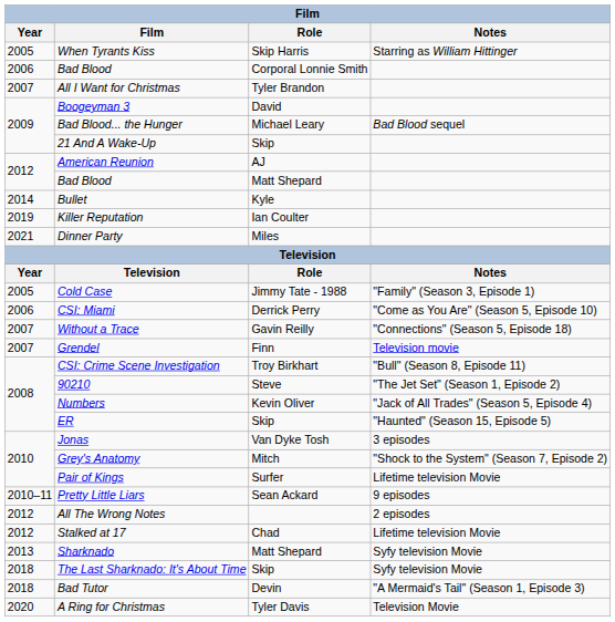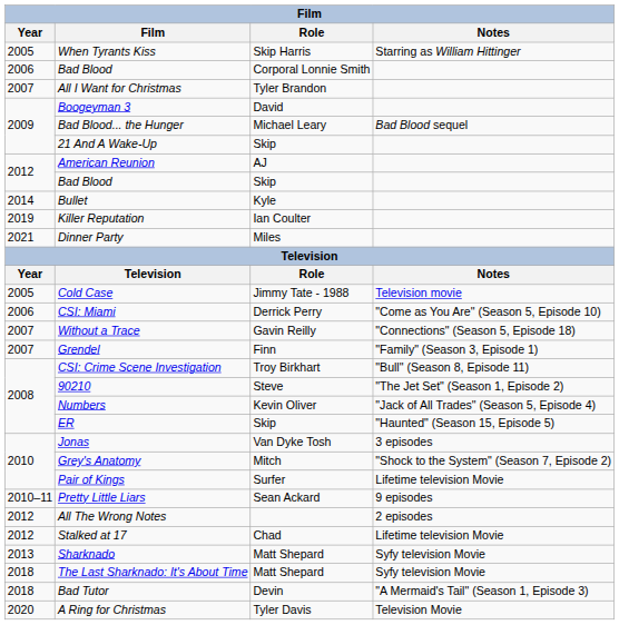 <table class="wikitable">
 <tr>
 <th colspan="4" style="background: LightSteelBlue">Film</th>
 </tr>
 <tr>
 <th>Year</th>
 <th>Film</th>
 <th>Role</th>
 <th>Notes</th>
 </tr>
 <tr>
 <td>2005</td>
 <td><em>When Tyrants Kiss</em></td>
 <td>Skip Harris</td>
 <td>Starring as <em>William Hittinger</em></td>
 </tr>
 <tr>
 <td>2006</td>
 <td><em>Bad Blood</em></td>
 <td>Corporal Lonnie Smith</td>
 <td></td>
 </tr>
 <tr>
 <td>2007</td>
 <td><em>All I Want for Christmas</em></td>
 <td>Tyler Brandon</td>
 <td></td>
 </tr>
 <tr>
 <td rowspan=3>2009</td>
 <td><em><a href='#'>Boogeyman 3</a></em></td>
 <td>David</td>
 <td></td>
 </tr>
 <tr>
 <td><em>Bad Blood... the Hunger</em></td>
 <td>Michael Leary</td>
 <td><em>Bad Blood</em> sequel</td>
 </tr>
 <tr>
 <td><em>21 And A Wake-Up</em></td>
 <td>Skip</td>
 <td></td>
 </tr>
 <tr>
 <td rowspan=2>2012</td>
 <td><em><a href='#'>American Reunion</a></em></td>
 <td>AJ</td>
 <td></td>
 </tr>
 <tr>
 <td><em>Bad Blood</em></td>
-<td>Matt Shepard</td>
+<td>Skip</td>
 <td></td>
 </tr>
 <tr>
 <td>2014</td>
 <td><em>Bullet</em></td>
 <td>Kyle</td>
 <td></td>
 </tr>
 <tr>
 <td>2019</td>
 <td><em>Killer Reputation</em></td>
 <td>Ian Coulter</td>
 <td></td>
 </tr>
 <tr>
 <td>2021</td>
 <td><em>Dinner Party</em></td>
 <td>Miles</td>
 <td></td>
 </tr>
 <tr>
 <th colspan="4" style="background: LightSteelBlue">Television</th>
 </tr>
 <tr>
 <th>Year</th>
 <th>Television</th>
 <th>Role</th>
 <th>Notes</th>
 </tr>
 <tr>
 <td>2005</td>
 <td><em><a href='#'>Cold Case</a></em></td>
 <td>Jimmy Tate - 1988</td>
-<td>"Family" (Season 3, Episode 1)</td>
+<td><a href='#'>Television movie</a></td>
 </tr>
 <tr>
 <td>2006</td>
 <td><em><a href='#'>CSI: Miami</a></em></td>
 <td>Derrick Perry</td>
 <td>"Come as You Are" (Season 5, Episode 10)</td>
 </tr>
 <tr>
 <td>2007</td>
 <td><em><a href='#'>Without a Trace</a></em></td>
 <td>Gavin Reilly</td>
 <td>"Connections" (Season 5, Episode 18)</td>
 </tr>
 <tr>
 <td>2007</td>
 <td><em><a href='#'>Grendel</a></em></td>
 <td>Finn</td>
-<td><a href='#'>Television movie</a></td>
+<td>"Family" (Season 3, Episode 1)</td>
 </tr>
 <tr>
 <td rowspan="4">2008</td>
 <td><em><a href='#'>CSI: Crime Scene Investigation</a></em></td>
 <td>Troy Birkhart</td>
 <td>"Bull" (Season 8, Episode 11)</td>
 </tr>
 <tr>
 <td><em><a href='#'>90210</a></em></td>
 <td>Steve</td>
 <td>"The Jet Set" (Season 1, Episode 2)</td>
 </tr>
 <tr>
 <td><em><a href='#'>Numbers</a></em></td>
 <td>Kevin Oliver</td>
 <td>"Jack of All Trades" (Season 5, Episode 4)</td>
 </tr>
 <tr>
 <td><em><a href='#'>ER</a></em></td>
 <td>Skip</td>
 <td>"Haunted" (Season 15, Episode 5)</td>
 </tr>
 <tr>
 <td rowspan="3">2010</td>
 <td><em><a href='#'>Jonas</a></em></td>
 <td>Van Dyke Tosh</td>
 <td>3 episodes</td>
 </tr>
 <tr>
 <td><em><a href='#'>Grey's Anatomy</a></em></td>
 <td>Mitch</td>
 <td>"Shock to the System" (Season 7, Episode 2)</td>
 </tr>
 <tr>
 <td><em><a href='#'>Pair of Kings</a></em></td>
 <td>Surfer</td>
 <td>Lifetime television Movie</td>
 </tr>
 <tr>
 <td>2010–11</td>
 <td><em><a href='#'>Pretty Little Liars</a></em></td>
 <td>Sean Ackard</td>
 <td>9 episodes</td>
 </tr>
 <tr>
 <td>2012</td>
 <td><em>All The Wrong Notes</em></td>
 <td></td>
 <td>2 episodes</td>
 </tr>
 <tr>
 <td>2012</td>
 <td><em>Stalked at 17</em></td>
 <td>Chad</td>
 <td>Lifetime television Movie</td>
 </tr>
 <tr>
 <td>2013</td>
 <td><em><a href='#'>Sharknado</a></em></td>
 <td>Matt Shepard</td>
 <td>Syfy television Movie</td>
 </tr>
 <tr>
 <td>2018</td>
 <td><em><a href='#'>The Last Sharknado: It's About Time</a></em></td>
-<td>Skip</td>
+<td>Matt Shepard</td>
 <td>Syfy television Movie</td>
 </tr>
 <tr>
 <td>2018</td>
 <td><em>Bad Tutor</em></td>
 <td>Devin</td>
 <td>"A Mermaid's Tail" (Season 1, Episode 3)</td>
 </tr>
 <tr>
 <td>2020</td>
 <td><em>A Ring for Christmas</em></td>
 <td>Tyler Davis</td>
 <td>Television Movie</td>
 </tr>
 </table>
